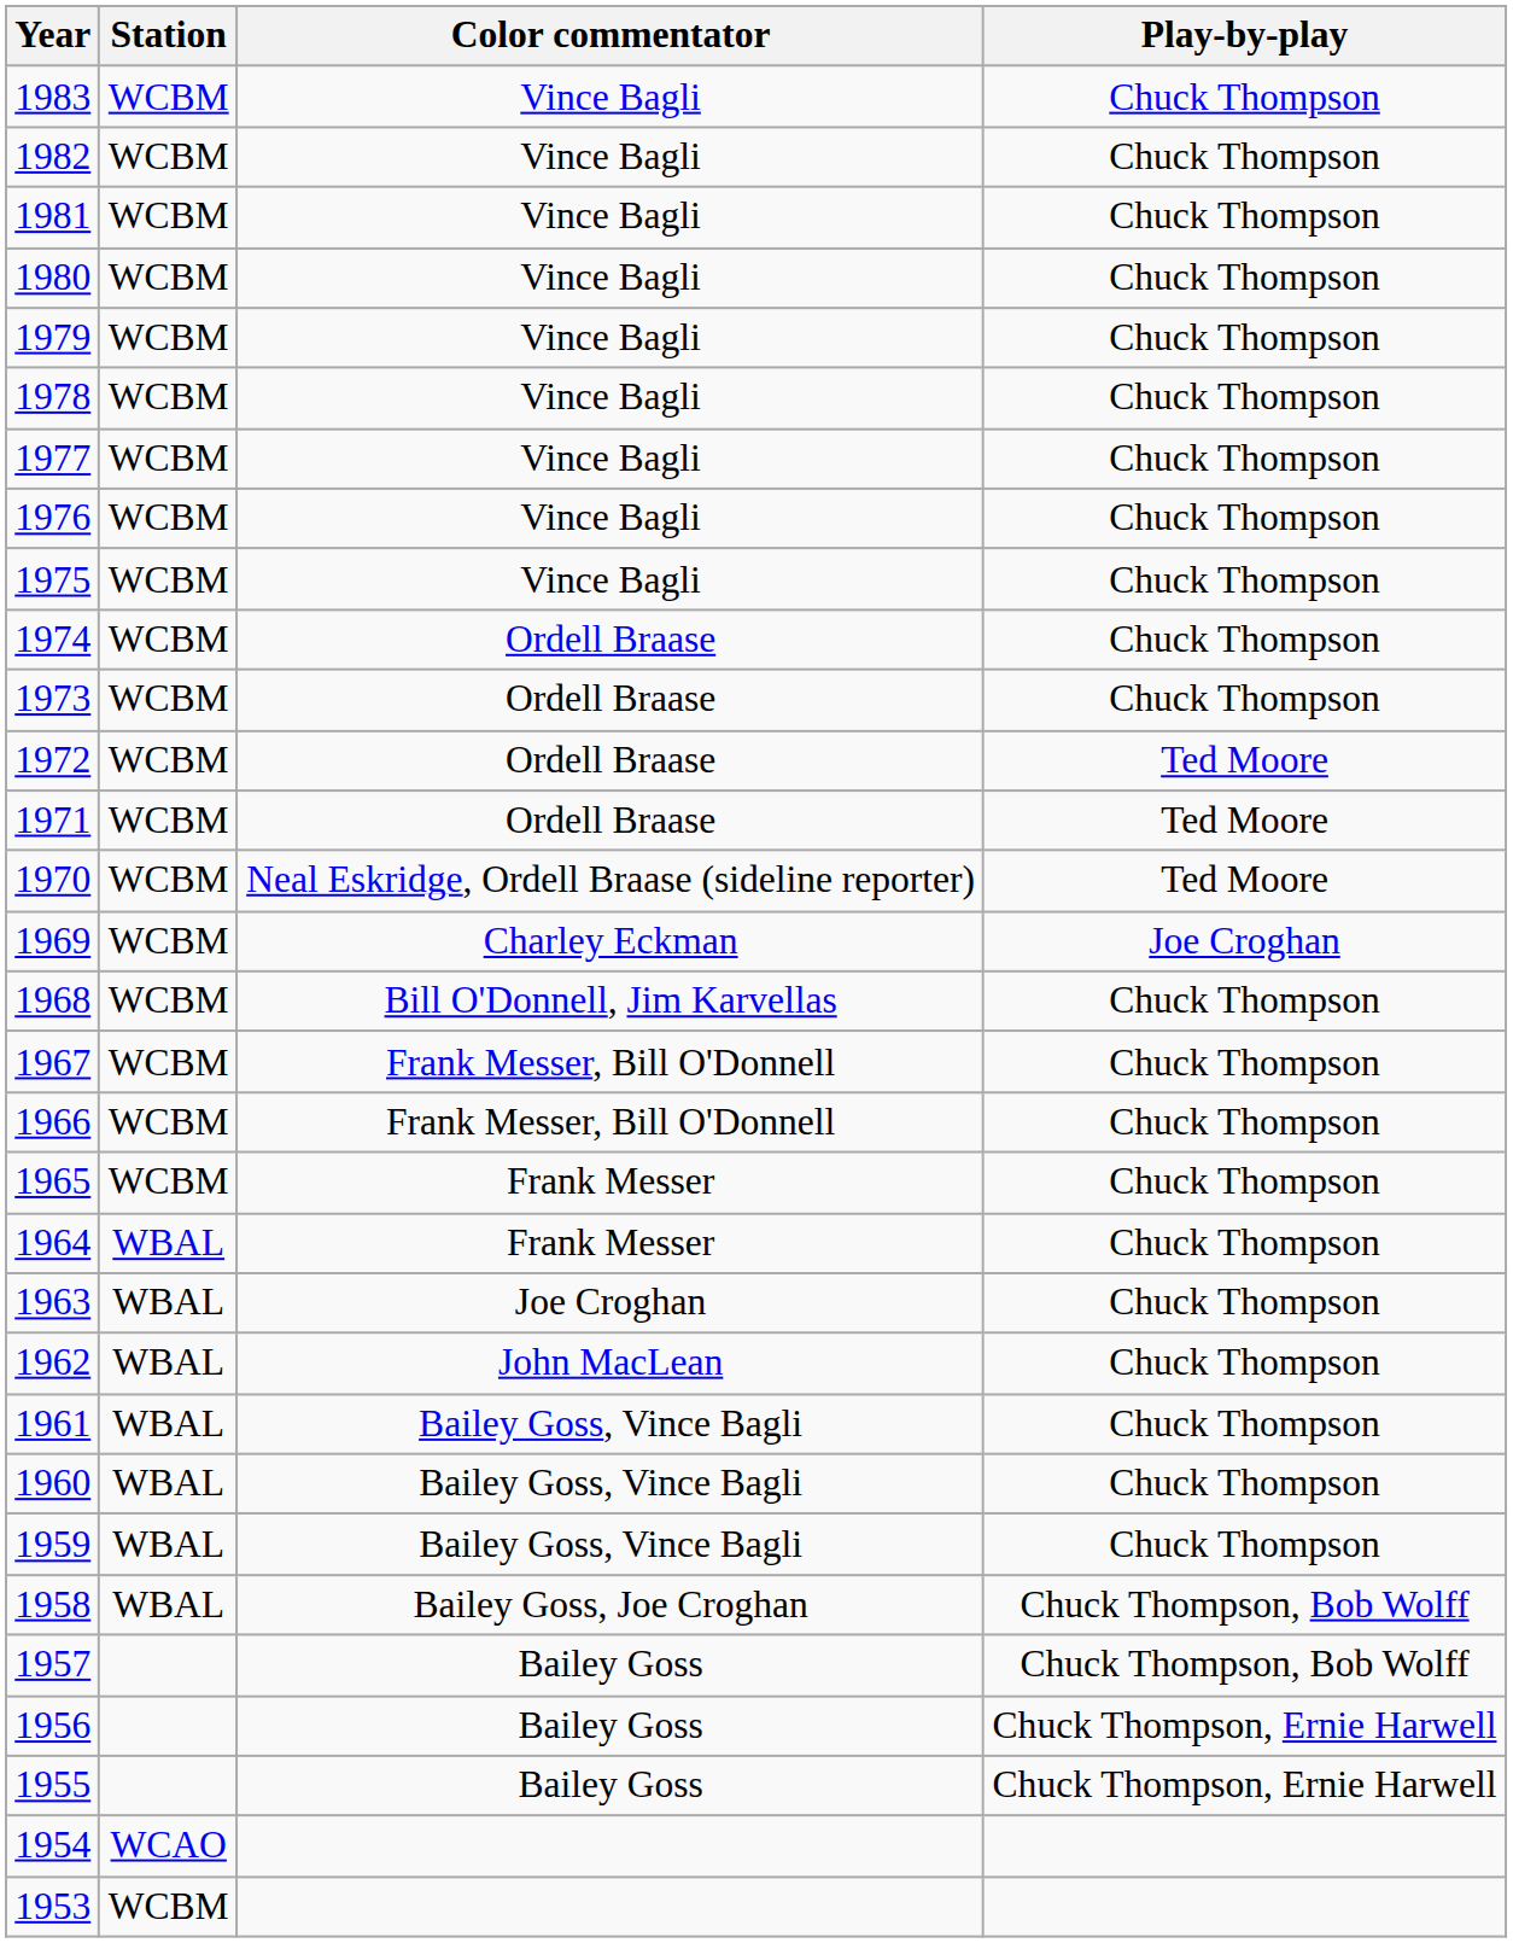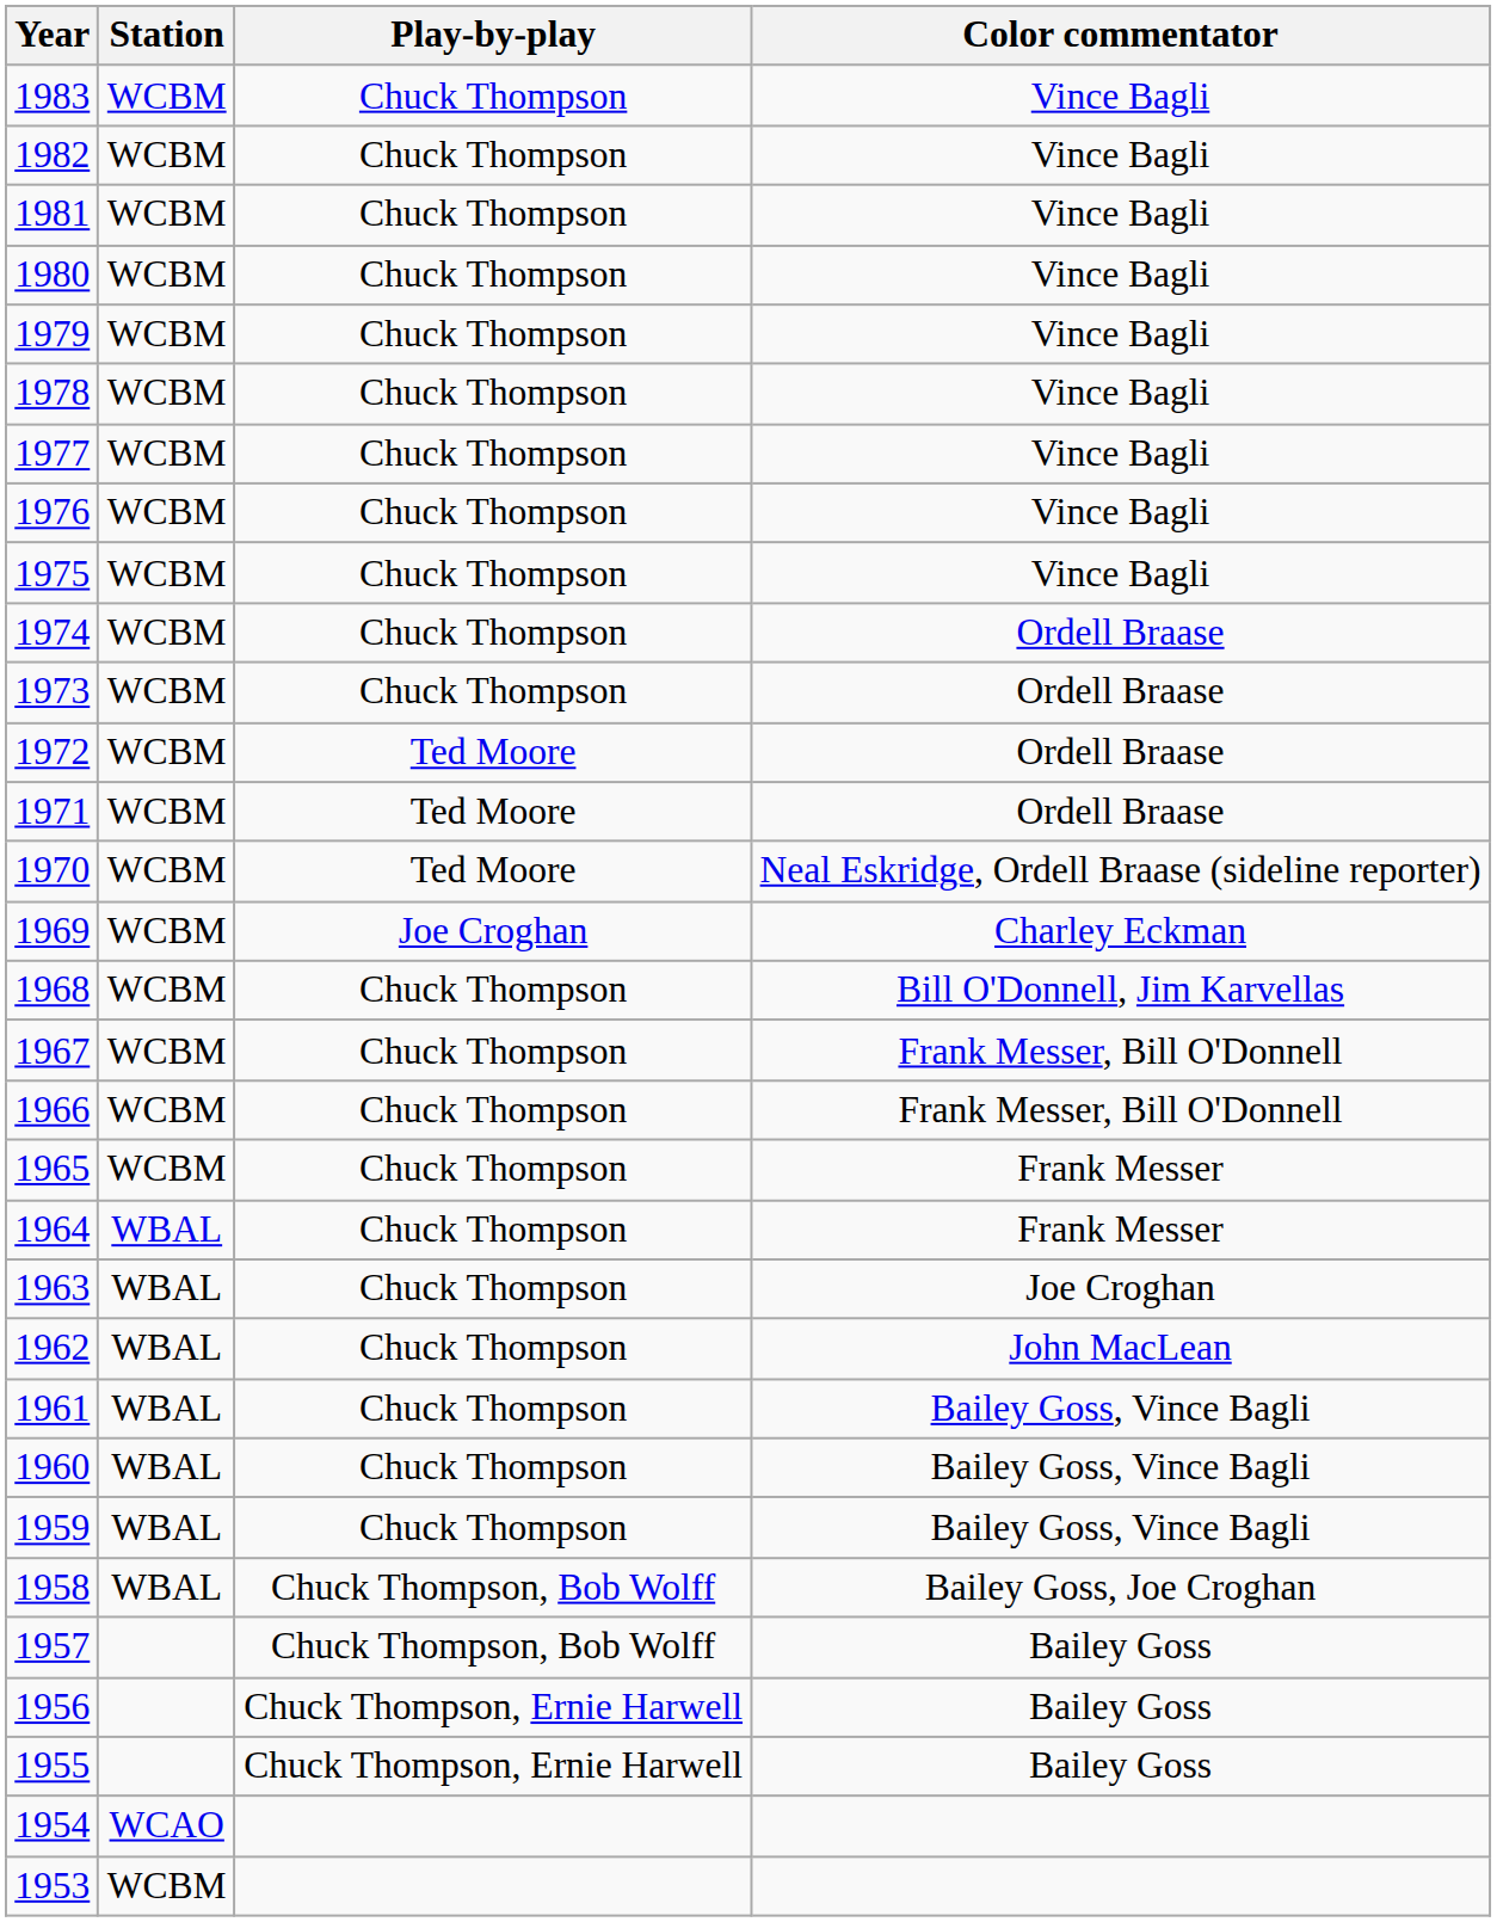 <table class="wikitable" style="text-align: center;">
 <tr>
 <th>Year</th>
 <th>Station</th>
+<th>Play-by-play</th>
 <th>Color commentator</th>
-<th>Play-by-play</th>
 </tr>
 <tr>
 <td><a href='#'>1983</a></td>
 <td><a href='#'>WCBM</a></td>
+<td><a href='#'>Chuck Thompson</a></td>
 <td><a href='#'>Vince Bagli</a></td>
-<td><a href='#'>Chuck Thompson</a></td>
 </tr>
 <tr>
 <td><a href='#'>1982</a></td>
 <td>WCBM</td>
+<td>Chuck Thompson</td>
 <td>Vince Bagli</td>
-<td>Chuck Thompson</td>
 </tr>
 <tr>
 <td><a href='#'>1981</a></td>
 <td>WCBM</td>
+<td>Chuck Thompson</td>
 <td>Vince Bagli</td>
-<td>Chuck Thompson</td>
 </tr>
 <tr>
 <td><a href='#'>1980</a></td>
 <td>WCBM</td>
+<td>Chuck Thompson</td>
 <td>Vince Bagli</td>
-<td>Chuck Thompson</td>
 </tr>
 <tr>
 <td><a href='#'>1979</a></td>
 <td>WCBM</td>
+<td>Chuck Thompson</td>
 <td>Vince Bagli</td>
-<td>Chuck Thompson</td>
 </tr>
 <tr>
 <td><a href='#'>1978</a></td>
 <td>WCBM</td>
+<td>Chuck Thompson</td>
 <td>Vince Bagli</td>
-<td>Chuck Thompson</td>
 </tr>
 <tr>
 <td><a href='#'>1977</a></td>
 <td>WCBM</td>
+<td>Chuck Thompson</td>
 <td>Vince Bagli</td>
-<td>Chuck Thompson</td>
 </tr>
 <tr>
 <td><a href='#'>1976</a></td>
 <td>WCBM</td>
+<td>Chuck Thompson</td>
 <td>Vince Bagli</td>
-<td>Chuck Thompson</td>
 </tr>
 <tr>
 <td><a href='#'>1975</a></td>
 <td>WCBM</td>
+<td>Chuck Thompson</td>
 <td>Vince Bagli</td>
-<td>Chuck Thompson</td>
 </tr>
 <tr>
 <td><a href='#'>1974</a></td>
 <td>WCBM</td>
+<td>Chuck Thompson</td>
 <td><a href='#'>Ordell Braase</a></td>
-<td>Chuck Thompson</td>
 </tr>
 <tr>
 <td><a href='#'>1973</a></td>
 <td>WCBM</td>
+<td>Chuck Thompson</td>
 <td>Ordell Braase</td>
-<td>Chuck Thompson</td>
 </tr>
 <tr>
 <td><a href='#'>1972</a></td>
 <td>WCBM</td>
+<td><a href='#'>Ted Moore</a></td>
 <td>Ordell Braase</td>
-<td><a href='#'>Ted Moore</a></td>
 </tr>
 <tr>
 <td><a href='#'>1971</a></td>
 <td>WCBM</td>
+<td>Ted Moore</td>
 <td>Ordell Braase</td>
-<td>Ted Moore</td>
 </tr>
 <tr>
 <td><a href='#'>1970</a></td>
 <td>WCBM</td>
+<td>Ted Moore</td>
 <td><a href='#'>Neal Eskridge</a>, Ordell Braase (sideline reporter)</td>
-<td>Ted Moore</td>
 </tr>
 <tr>
 <td><a href='#'>1969</a></td>
 <td>WCBM</td>
+<td><a href='#'>Joe Croghan</a></td>
 <td><a href='#'>Charley Eckman</a></td>
-<td><a href='#'>Joe Croghan</a></td>
 </tr>
 <tr>
 <td><a href='#'>1968</a></td>
 <td>WCBM</td>
+<td>Chuck Thompson</td>
 <td><a href='#'>Bill O'Donnell</a>, <a href='#'>Jim Karvellas</a></td>
-<td>Chuck Thompson</td>
 </tr>
 <tr>
 <td><a href='#'>1967</a></td>
 <td>WCBM</td>
+<td>Chuck Thompson</td>
 <td><a href='#'>Frank Messer</a>, Bill O'Donnell</td>
-<td>Chuck Thompson</td>
 </tr>
 <tr>
 <td><a href='#'>1966</a></td>
 <td>WCBM</td>
+<td>Chuck Thompson</td>
 <td>Frank Messer, Bill O'Donnell</td>
-<td>Chuck Thompson</td>
 </tr>
 <tr>
 <td><a href='#'>1965</a></td>
 <td>WCBM</td>
+<td>Chuck Thompson</td>
 <td>Frank Messer</td>
-<td>Chuck Thompson</td>
 </tr>
 <tr>
 <td><a href='#'>1964</a></td>
 <td><a href='#'>WBAL</a></td>
+<td>Chuck Thompson</td>
 <td>Frank Messer</td>
-<td>Chuck Thompson</td>
 </tr>
 <tr>
 <td><a href='#'>1963</a></td>
 <td>WBAL</td>
+<td>Chuck Thompson</td>
 <td>Joe Croghan</td>
-<td>Chuck Thompson</td>
 </tr>
 <tr>
 <td><a href='#'>1962</a></td>
 <td>WBAL</td>
+<td>Chuck Thompson</td>
 <td><a href='#'>John MacLean</a></td>
-<td>Chuck Thompson</td>
 </tr>
 <tr>
 <td><a href='#'>1961</a></td>
 <td>WBAL</td>
+<td>Chuck Thompson</td>
 <td><a href='#'>Bailey Goss</a>, Vince Bagli</td>
-<td>Chuck Thompson</td>
 </tr>
 <tr>
 <td><a href='#'>1960</a></td>
 <td>WBAL</td>
+<td>Chuck Thompson</td>
 <td>Bailey Goss, Vince Bagli</td>
-<td>Chuck Thompson</td>
 </tr>
 <tr>
 <td><a href='#'>1959</a></td>
 <td>WBAL</td>
+<td>Chuck Thompson</td>
 <td>Bailey Goss, Vince Bagli</td>
-<td>Chuck Thompson</td>
 </tr>
 <tr>
 <td><a href='#'>1958</a></td>
 <td>WBAL</td>
+<td>Chuck Thompson, <a href='#'>Bob Wolff</a></td>
 <td>Bailey Goss, Joe Croghan</td>
-<td>Chuck Thompson, <a href='#'>Bob Wolff</a></td>
 </tr>
 <tr>
 <td><a href='#'>1957</a></td>
 <td></td>
+<td>Chuck Thompson, Bob Wolff</td>
 <td>Bailey Goss</td>
-<td>Chuck Thompson, Bob Wolff</td>
 </tr>
 <tr>
 <td><a href='#'>1956</a></td>
 <td></td>
+<td>Chuck Thompson, <a href='#'>Ernie Harwell</a></td>
 <td>Bailey Goss</td>
-<td>Chuck Thompson, <a href='#'>Ernie Harwell</a></td>
 </tr>
 <tr>
 <td><a href='#'>1955</a></td>
 <td></td>
+<td>Chuck Thompson, Ernie Harwell</td>
 <td>Bailey Goss</td>
-<td>Chuck Thompson, Ernie Harwell</td>
 </tr>
 <tr>
 <td><a href='#'>1954</a></td>
 <td><a href='#'>WCAO</a></td>
 <td></td>
 <td></td>
 </tr>
 <tr>
 <td><a href='#'>1953</a></td>
 <td>WCBM</td>
 <td></td>
 <td></td>
 </tr>
 </table>
